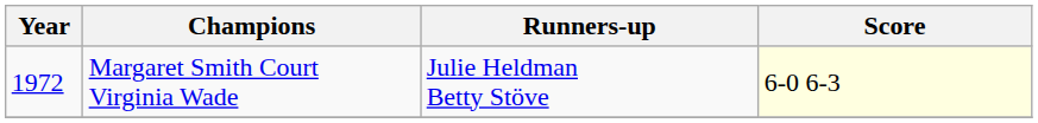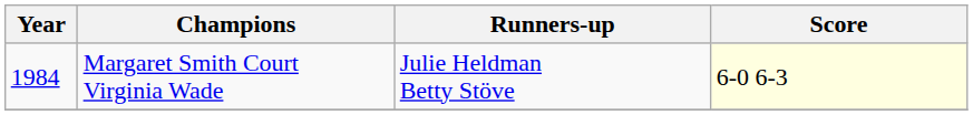 <table class="wikitable">
 <tr>
 <th style="width:40px">Year</th>
 <th style="width:200px">Champions</th>
 <th style="width:200px">Runners-up</th>
 <th style="width:160px" class="unsortable">Score</th>
 </tr>
 <tr>
-<td><a href='#'>1972</a></td>
+<td><a href='#'>1984</a></td>
 <td>  <a href='#'>Margaret Smith Court</a> <br>   <a href='#'>Virginia Wade</a></td>
 <td> <a href='#'>Julie Heldman</a> <br>  <a href='#'>Betty Stöve</a></td>
 <td style="background: lightyellow;">6-0 6-3</td>
 </tr>
 <tr>
 </tr>
 </table>
